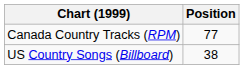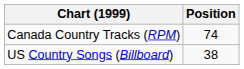 <table class="wikitable sortable">
 <tr>
 <th scope="col">Chart (1999)</th>
 <th scope="col">Position</th>
 </tr>
 <tr>
 <td>Canada Country Tracks (<em><a href='#'>RPM</a></em>)</td>
-<td align="center">77</td>
+<td align="center">74</td>
 </tr>
 <tr>
 <td>US <a href='#'>Country Songs</a> (<em><a href='#'>Billboard</a></em>)</td>
 <td align="center">38</td>
 </tr>
 </table>
